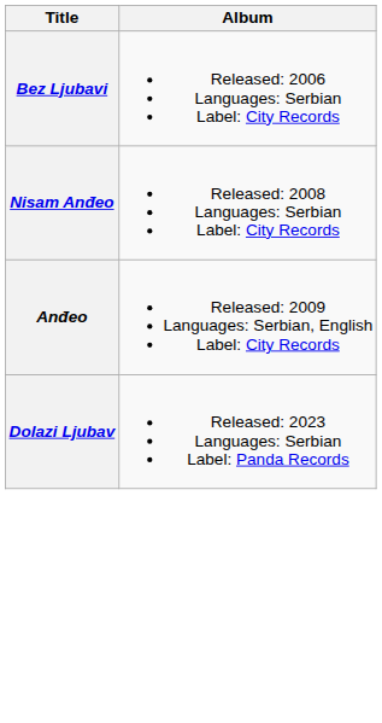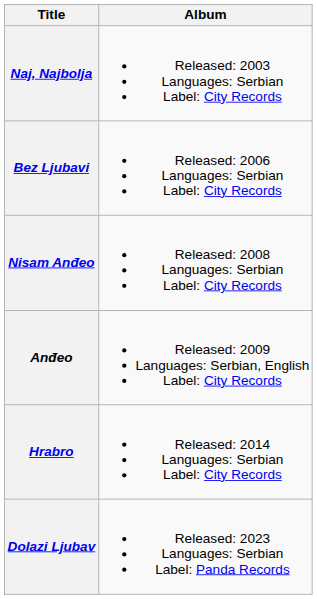 <table class="wikitable plainrowheaders" style="text-align:center;">
 <tr>
 <th scope="col">Title</th>
 <th scope="col">Album</th>
+</tr>
+<tr>
+<th scope="row"><em><a href='#'>Naj, Najbolja</a></em></th>
+<td><br><ul><li>Released: 2003</li><li>Languages: Serbian</li><li>Label: <a href='#'>City Records</a></li></ul></td>
 </tr>
 <tr>
 <th scope="row"><em><a href='#'>Bez Ljubavi</a></em></th>
 <td><br><ul><li>Released: 2006</li><li>Languages: Serbian</li><li>Label: <a href='#'>City Records</a></li></ul></td>
 </tr>
 <tr>
 <th scope="row"><em><a href='#'>Nisam Anđeo</a></em></th>
 <td><br><ul><li>Released: 2008</li><li>Languages: Serbian</li><li>Label: <a href='#'>City Records</a></li></ul></td>
 </tr>
 <tr>
 <th scope="row"><em>Anđeo</em></th>
 <td><br><ul><li>Released: 2009</li><li>Languages: Serbian, English</li><li>Label: <a href='#'>City Records</a></li></ul></td>
 </tr>
 <tr>
+<th scope="row"><em><a href='#'>Hrabro</a></em></th>
+<td><br><ul><li>Released: 2014</li><li>Languages: Serbian</li><li>Label: <a href='#'>City Records</a></li></ul></td>
+</tr>
+<tr>
 <th scope="row"><em><a href='#'>Dolazi Ljubav</a></em></th>
 <td><br><ul><li>Released: 2023</li><li>Languages: Serbian</li><li>Label: <a href='#'>Panda Records</a></li></ul></td>
 </tr>
 </table>
